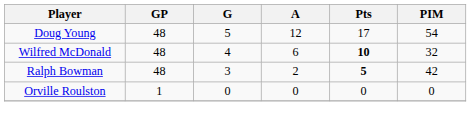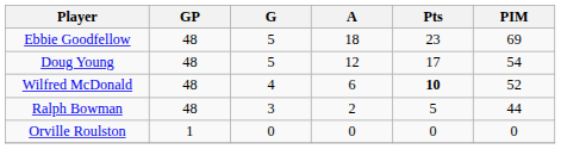 <table class="wikitable sortable">
 <tr>
 <th bgcolor="#DDDDFF" width="16%">Player</th>
 <th bgcolor="#DDDDFF" width="9%">GP</th>
 <th bgcolor="#DDDDFF" width="9%">G</th>
 <th bgcolor="#DDDDFF" width="9%">A</th>
 <th bgcolor="#DDDDFF" width="9%">Pts</th>
 <th bgcolor="#DDDDFF" width="9%">PIM</th>
+</tr>
+<tr align="center">
+<td><a href='#'>Ebbie Goodfellow</a></td>
+<td>48</td>
+<td>5</td>
+<td>18</td>
+<td>23</td>
+<td>69</td>
 </tr>
 <tr align="center">
 <td><a href='#'>Doug Young</a></td>
 <td>48</td>
 <td>5</td>
 <td>12</td>
 <td>17</td>
 <td>54</td>
 </tr>
 <tr align="center">
 <td><a href='#'>Wilfred McDonald</a></td>
 <td>48</td>
 <td>4</td>
 <td>6</td>
 <td><strong>10</strong></td>
-<td>32</td>
+<td>52</td>
 </tr>
 <tr align="center">
 <td><a href='#'>Ralph Bowman</a></td>
 <td>48</td>
 <td>3</td>
 <td>2</td>
-<td><strong>5</strong></td>
-<td>42</td>
+<td>5</td>
+<td>44</td>
 </tr>
 <tr align="center">
 <td><a href='#'>Orville Roulston</a></td>
 <td>1</td>
 <td>0</td>
 <td>0</td>
 <td>0</td>
 <td>0</td>
 </tr>
 <tr align="center">
 </tr>
 </table>
